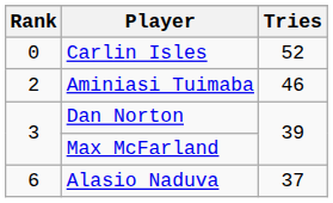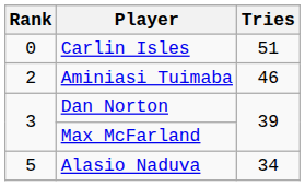 <table class="wikitable sortable"  style="text-align:center;">
 <tr>
 </tr>
 <tr>
 <th>Rank</th>
 <th>Player</th>
 <th>Tries</th>
 </tr>
 <tr>
 <td>0</td>
 <td align=left> <a href='#'>Carlin Isles</a></td>
-<td>52</td>
+<td>51</td>
 </tr>
 <tr>
 <td>2</td>
 <td align=left> <a href='#'>Aminiasi Tuimaba</a></td>
 <td>46</td>
 </tr>
 <tr>
 <td rowspan=2>3</td>
 <td align=left> <a href='#'>Dan Norton</a></td>
 <td rowspan=2>39</td>
 </tr>
 <tr>
 <td align=left> <a href='#'>Max McFarland</a></td>
 </tr>
 <tr>
-<td>6</td>
+<td>5</td>
 <td align=left> <a href='#'>Alasio Naduva</a></td>
-<td>37</td>
+<td>34</td>
 </tr>
 </table>
